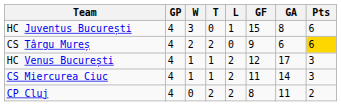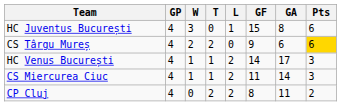 <table class="wikitable">
 <tr>
 <th width="40%">Team</th>
 <th width="5%">GP</th>
 <th width="5%">W</th>
 <th width="5%">T</th>
 <th width="5%">L</th>
 <th width="7.5%">GF</th>
 <th width="7.5%">GA</th>
 <th width="7.5%">Pts</th>
 </tr>
 <tr>
 <td>HC <a href='#'>Juventus București</a></td>
 <td>4</td>
 <td>3</td>
 <td>0</td>
 <td>1</td>
 <td>15</td>
 <td>8</td>
 <td>6</td>
 </tr>
 <tr>
 <td>CS <a href='#'>Târgu Mureș</a></td>
 <td>4</td>
 <td>2</td>
 <td>2</td>
 <td>0</td>
 <td>9</td>
 <td>6</td>
 <td style="background: gold;">6</td>
 </tr>
 <tr>
 <td>HC <a href='#'>Venus București</a></td>
 <td>4</td>
 <td>1</td>
 <td>1</td>
 <td>2</td>
-<td>12</td>
+<td>14</td>
 <td>17</td>
 <td>3</td>
 </tr>
 <tr>
 <td><a href='#'>CS Miercurea Ciuc</a></td>
 <td>4</td>
 <td>1</td>
 <td>1</td>
 <td>2</td>
 <td>11</td>
 <td>14</td>
 <td>3</td>
 </tr>
 <tr>
 <td><a href='#'>CP Cluj</a></td>
 <td>4</td>
 <td>0</td>
 <td>2</td>
 <td>2</td>
 <td>8</td>
 <td>11</td>
 <td>2</td>
 </tr>
 </table>
